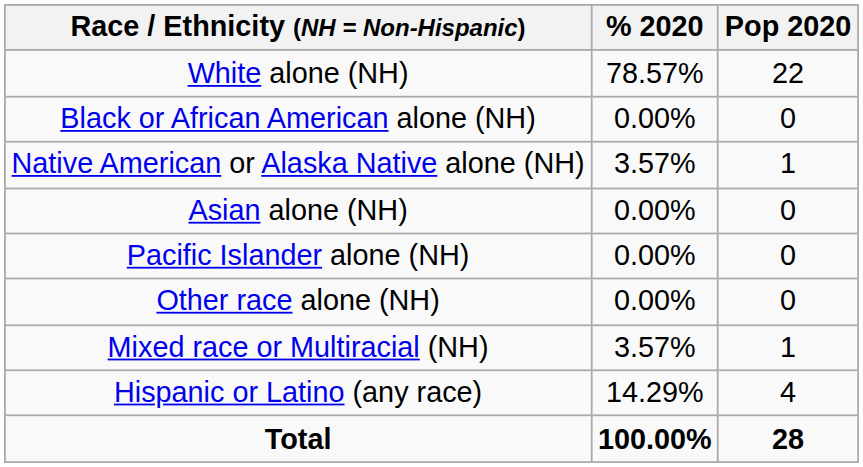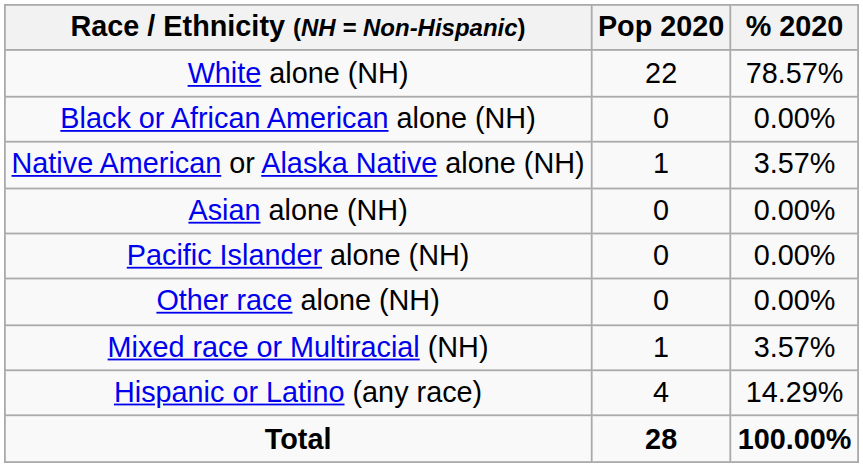 <table class="wikitable" style="text-align:center;">
 <tr>
 <th>Race / Ethnicity <small>(<em>NH = Non-Hispanic</em>)</small></th>
+<th>Pop 2020</th>
 <th>% 2020</th>
-<th>Pop 2020</th>
 </tr>
 <tr>
 <td><a href='#'>White</a> alone (NH)</td>
+<td>22</td>
 <td>78.57%</td>
-<td>22</td>
 </tr>
 <tr>
 <td><a href='#'>Black or African American</a> alone (NH)</td>
+<td>0</td>
 <td>0.00%</td>
-<td>0</td>
 </tr>
 <tr>
 <td><a href='#'>Native American</a> or <a href='#'>Alaska Native</a> alone (NH)</td>
+<td>1</td>
 <td>3.57%</td>
-<td>1</td>
 </tr>
 <tr>
 <td><a href='#'>Asian</a> alone (NH)</td>
+<td>0</td>
 <td>0.00%</td>
-<td>0</td>
 </tr>
 <tr>
 <td><a href='#'>Pacific Islander</a> alone (NH)</td>
+<td>0</td>
 <td>0.00%</td>
-<td>0</td>
 </tr>
 <tr>
 <td><a href='#'>Other race</a> alone (NH)</td>
+<td>0</td>
 <td>0.00%</td>
-<td>0</td>
 </tr>
 <tr>
 <td><a href='#'>Mixed race or Multiracial</a> (NH)</td>
+<td>1</td>
 <td>3.57%</td>
-<td>1</td>
 </tr>
 <tr>
 <td><a href='#'>Hispanic or Latino</a> (any race)</td>
+<td>4</td>
 <td>14.29%</td>
-<td>4</td>
 </tr>
 <tr>
 <td><strong>Total</strong></td>
+<td><strong>28</strong></td>
 <td><strong>100.00%</strong></td>
-<td><strong>28</strong></td>
 </tr>
 </table>
